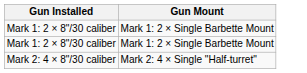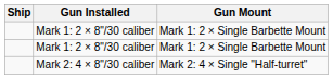 <table class="wikitable">
 <tr>
+<th>Ship</th>
 <th>Gun Installed</th>
 <th>Gun Mount</th>
 </tr>
 <tr>
+<td></td>
 <td>Mark 1: 2 × 8"/30 caliber</td>
 <td>Mark 1: 2 × Single Barbette Mount</td>
 </tr>
 <tr>
+<td></td>
 <td>Mark 1: 2 × 8"/30 caliber</td>
 <td>Mark 1: 2 × Single Barbette Mount</td>
 </tr>
 <tr>
+<td></td>
 <td>Mark 2: 4 × 8"/30 caliber</td>
 <td>Mark 2: 4 × Single "Half-turret"</td>
 </tr>
 </table>
